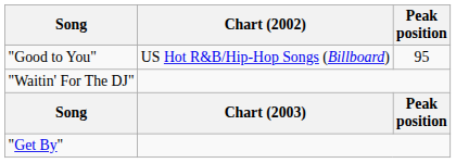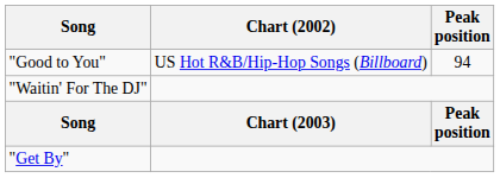 <table class="wikitable sortable">
 <tr>
 <th align="left">Song</th>
 <th align="left">Chart (2002)</th>
 <th>Peak<br>position</th>
 </tr>
 <tr>
 <td style="text-align:left;">"Good to You"</td>
 <td align="left">US <a href='#'>Hot R&B/Hip-Hop Songs</a> (<em><a href='#'>Billboard</a></em>)</td>
-<td style="text-align:center;">95</td>
+<td style="text-align:center;">94</td>
 </tr>
 <tr>
 <td style="text-align:left;">"Waitin' For The DJ"<br></td>
 </tr>
 <tr>
 <th align="left">Song</th>
 <th align="left">Chart (2003)</th>
 <th>Peak<br>position</th>
 </tr>
 <tr>
 <td style="text-align:left;" rowspan="3">"<a href='#'>Get By</a>"<br></td>
 </tr>
 <tr>
 </tr>
 <tr>
 </tr>
 </table>
